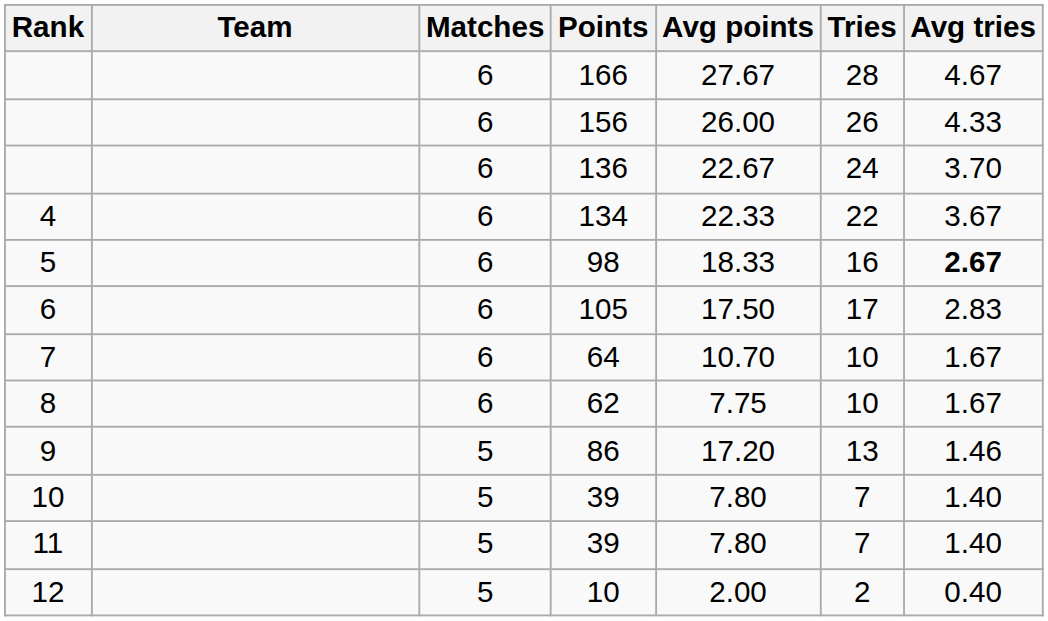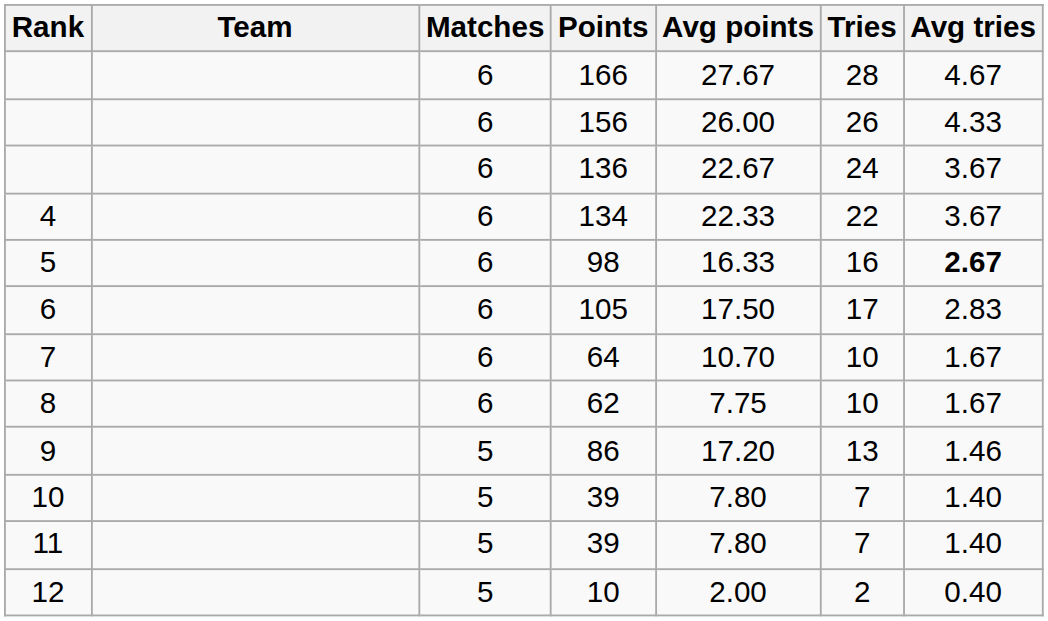 <table class="wikitable" style="text-align:center">
 <tr>
 <th>Rank</th>
 <th style="width:170px;">Team</th>
 <th>Matches</th>
 <th>Points</th>
 <th>Avg points</th>
 <th>Tries</th>
 <th>Avg tries</th>
 </tr>
 <tr>
 <td></td>
 <td align=left></td>
 <td>6</td>
 <td>166</td>
 <td>27.67</td>
 <td>28</td>
 <td>4.67</td>
 </tr>
 <tr>
 <td></td>
 <td align=left></td>
 <td>6</td>
 <td>156</td>
 <td>26.00</td>
 <td>26</td>
 <td>4.33</td>
 </tr>
 <tr>
 <td></td>
 <td align=left></td>
 <td>6</td>
 <td>136</td>
 <td>22.67</td>
 <td>24</td>
-<td>3.70</td>
+<td>3.67</td>
 </tr>
 <tr>
 <td>4</td>
 <td align=left></td>
 <td>6</td>
 <td>134</td>
 <td>22.33</td>
 <td>22</td>
 <td>3.67</td>
 </tr>
 <tr>
 <td>5</td>
 <td align=left></td>
 <td>6</td>
 <td>98</td>
-<td>18.33</td>
+<td>16.33</td>
 <td>16</td>
 <td><strong>2.67</strong></td>
 </tr>
 <tr>
 <td>6</td>
 <td align=left></td>
 <td>6</td>
 <td>105</td>
 <td>17.50</td>
 <td>17</td>
 <td>2.83</td>
 </tr>
 <tr>
 <td>7</td>
 <td align=left></td>
 <td>6</td>
 <td>64</td>
 <td>10.70</td>
 <td>10</td>
 <td>1.67</td>
 </tr>
 <tr>
 <td>8</td>
 <td align=left></td>
 <td>6</td>
 <td>62</td>
 <td>7.75</td>
 <td>10</td>
 <td>1.67</td>
 </tr>
 <tr>
 <td>9</td>
 <td align=left></td>
 <td>5</td>
 <td>86</td>
 <td>17.20</td>
 <td>13</td>
 <td>1.46</td>
 </tr>
 <tr>
 <td>10</td>
 <td align=left></td>
 <td>5</td>
 <td>39</td>
 <td>7.80</td>
 <td>7</td>
 <td>1.40</td>
 </tr>
 <tr>
 <td>11</td>
 <td align=left></td>
 <td>5</td>
 <td>39</td>
 <td>7.80</td>
 <td>7</td>
 <td>1.40</td>
 </tr>
 <tr>
 <td>12</td>
 <td align=left></td>
 <td>5</td>
 <td>10</td>
 <td>2.00</td>
 <td>2</td>
 <td>0.40</td>
 </tr>
 </table>
